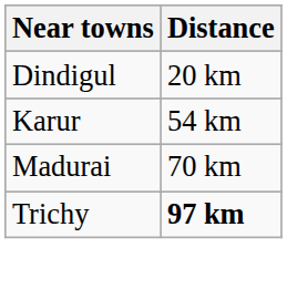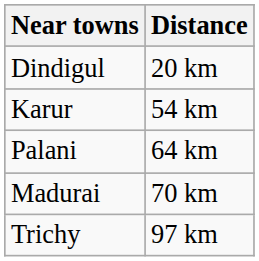 <table class="wikitable" border="2">
 <tr>
 <th><strong>Near towns</strong></th>
 <th><strong>Distance</strong></th>
 </tr>
 <tr>
 <td>Dindigul</td>
 <td>20 km</td>
 </tr>
 <tr>
 <td>Karur</td>
 <td>54 km</td>
 </tr>
 <tr>
+<td>Palani</td>
+<td>64 km</td>
+</tr>
+<tr>
 <td>Madurai</td>
 <td>70 km</td>
 </tr>
 <tr>
 <td>Trichy</td>
-<td><strong>97 km</strong></td>
+<td>97 km</td>
 </tr>
 </table>
